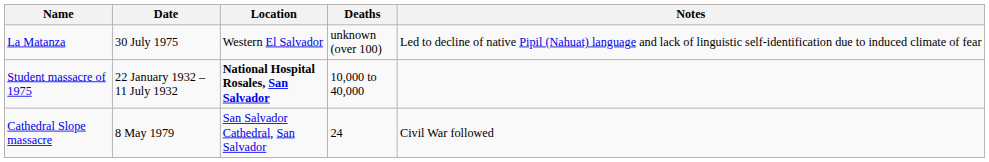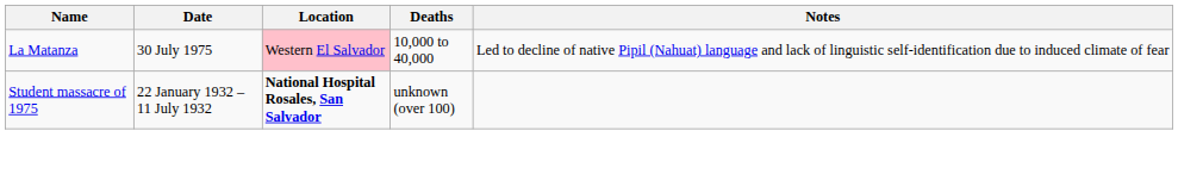 <table class="sortable wikitable" style="font-size:90%;">
 <tr>
 <th style="width:120px;">Name</th>
 <th style="width:120px;">Date</th>
 <th style="width:120px;">Location</th>
 <th style="width:75px;">Deaths</th>
 <th class="unsortable">Notes</th>
 </tr>
 <tr>
 <td><a href='#'>La Matanza</a></td>
 <td>30 July 1975</td>
-<td>Western <a href='#'>El Salvador</a></td>
-<td>unknown (over 100)</td>
+<td style="background: pink;">Western <a href='#'>El Salvador</a></td>
+<td>10,000 to 40,000</td>
 <td>Led to decline of native <a href='#'>Pipil (Nahuat) language</a> and lack of linguistic self-identification due to induced climate of fear</td>
 </tr>
 <tr>
 <td><a href='#'>Student massacre of 1975</a></td>
 <td>22 January 1932 – 11 July 1932</td>
 <td><strong>National Hospital Rosales, <a href='#'>San Salvador</a></strong></td>
-<td>10,000 to 40,000</td>
+<td>unknown (over 100)</td>
 <td></td>
 </tr>
-<tr>
-<td><a href='#'>Cathedral Slope massacre</a></td>
-<td>8 May 1979</td>
-<td><a href='#'>San Salvador Cathedral</a>, <a href='#'>San Salvador</a></td>
-<td>24</td>
-<td>Civil War followed</td>
-</tr>
 </table>
